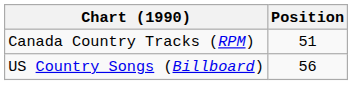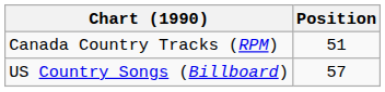 <table class="wikitable sortable">
 <tr>
 <th scope="col">Chart (1990)</th>
 <th scope="col">Position</th>
 </tr>
 <tr>
 <td>Canada Country Tracks (<em><a href='#'>RPM</a></em>)</td>
 <td align="center">51</td>
 </tr>
 <tr>
 <td>US <a href='#'>Country Songs</a> (<em><a href='#'>Billboard</a></em>)</td>
-<td align="center">56</td>
+<td align="center">57</td>
 </tr>
 </table>
